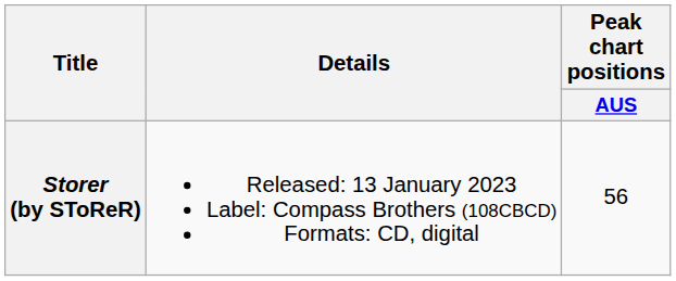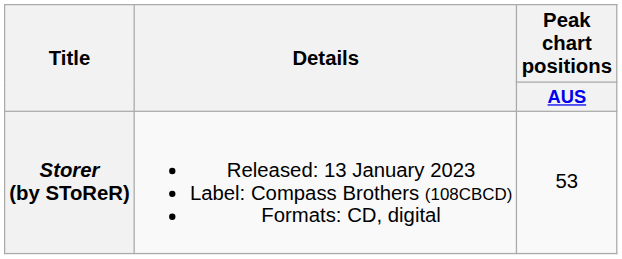 <table class="wikitable plainrowheaders" style="text-align:center;">
 <tr>
 <th scope="col" rowspan="2">Title</th>
 <th scope="col" rowspan="2">Details</th>
 <th scope="col" colspan="1">Peak chart positions</th>
 </tr>
 <tr>
 <th scope="col" style="width:3em;font-size:90%;"><a href='#'>AUS</a><br></th>
 </tr>
 <tr>
 <th scope="row"><em>Storer</em> <br> (by SToReR)</th>
 <td><br><ul><li>Released: 13 January 2023</li><li>Label: Compass Brothers <small>(108CBCD)</small></li><li>Formats: CD, digital</li></ul></td>
-<td>56</td>
+<td>53</td>
 </tr>
 </table>
